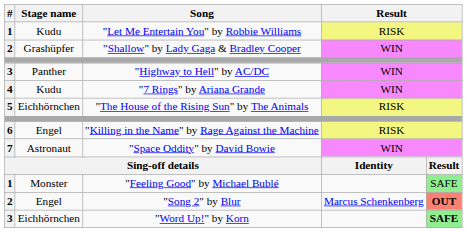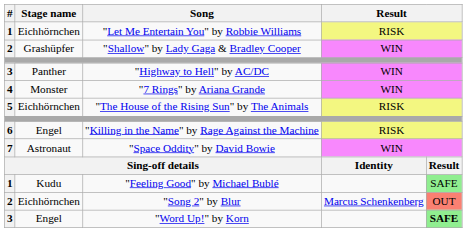 <table class="wikitable plainrowheaders" style="text-align: center;">
 <tr>
 <th>#</th>
 <th>Stage name</th>
 <th>Song</th>
 <th colspan="2">Result</th>
 </tr>
 <tr>
 <th>1</th>
-<td>Kudu</td>
+<td>Eichhörnchen</td>
 <td>"<a href='#'>Let Me Entertain You</a>" by <a href='#'>Robbie Williams</a></td>
 <td colspan="2" bgcolor="#F3F781">RISK</td>
 </tr>
 <tr>
 <th>2</th>
 <td>Grashüpfer</td>
 <td>"<a href='#'>Shallow</a>" by <a href='#'>Lady Gaga</a> & <a href='#'>Bradley Cooper</a></td>
 <td colspan="2" bgcolor=#F888FD>WIN</td>
 </tr>
 <tr>
 <td colspan="5" style="background:darkgray"></td>
 </tr>
 <tr>
 <th>3</th>
 <td>Panther</td>
 <td>"<a href='#'>Highway to Hell</a>" by <a href='#'>AC/DC</a></td>
 <td colspan="2" bgcolor=#F888FD>WIN</td>
 </tr>
 <tr>
 <th>4</th>
-<td>Kudu</td>
+<td>Monster</td>
 <td>"<a href='#'>7 Rings</a>" by <a href='#'>Ariana Grande</a></td>
 <td colspan="2" bgcolor=#F888FD>WIN</td>
 </tr>
 <tr>
 <th>5</th>
 <td>Eichhörnchen</td>
 <td>"<a href='#'>The House of the Rising Sun</a>" by <a href='#'>The Animals</a></td>
 <td colspan="2" bgcolor="#F3F781">RISK</td>
 </tr>
 <tr>
 <td colspan="5" style="background:darkgray"></td>
 </tr>
 <tr>
 <th>6</th>
 <td>Engel</td>
 <td>"<a href='#'>Killing in the Name</a>" by <a href='#'>Rage Against the Machine</a></td>
 <td colspan="2" bgcolor="#F3F781">RISK</td>
 </tr>
 <tr>
 <th>7</th>
 <td>Astronaut</td>
 <td>"<a href='#'>Space Oddity</a>" by <a href='#'>David Bowie</a></td>
 <td colspan="2" bgcolor=#F888FD>WIN</td>
 </tr>
 <tr>
 <th colspan="3">Sing-off details</th>
 <th>Identity</th>
 <th>Result</th>
 </tr>
 <tr>
 <th>1</th>
-<td>Monster</td>
+<td>Kudu</td>
 <td>"<a href='#'>Feeling Good</a>" by <a href='#'>Michael Bublé</a></td>
 <td></td>
 <td bgcolor=lightgreen>SAFE</td>
 </tr>
 <tr>
 <th>2</th>
-<td>Engel</td>
+<td>Eichhörnchen</td>
 <td>"<a href='#'>Song 2</a>" by <a href='#'>Blur</a></td>
 <td><a href='#'>Marcus Schenkenberg</a></td>
-<td bgcolor=salmon><strong>OUT</strong></td>
+<td bgcolor=salmon>OUT</td>
 </tr>
 <tr>
 <th>3</th>
-<td>Eichhörnchen</td>
+<td>Engel</td>
 <td>"<a href='#'>Word Up!</a>" by <a href='#'>Korn</a></td>
 <td></td>
 <td bgcolor=lightgreen><strong>SAFE</strong></td>
 </tr>
 </table>
